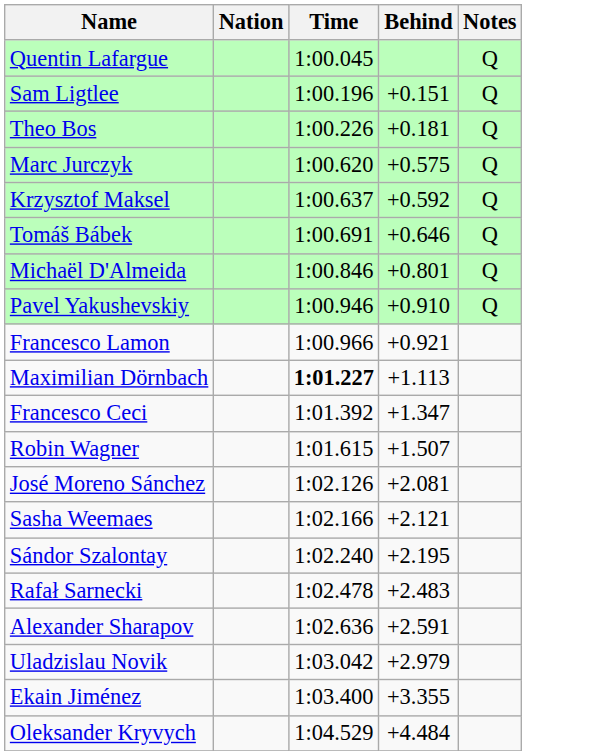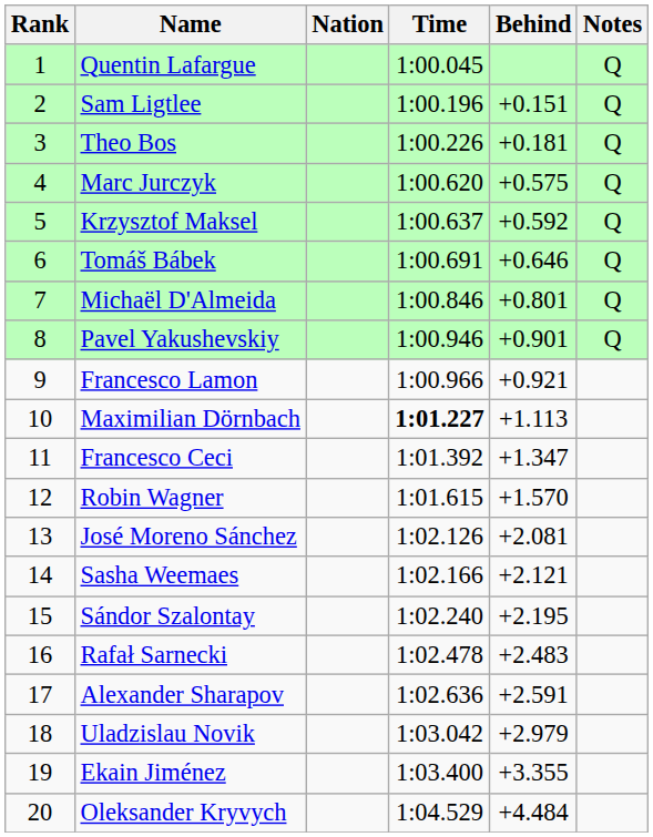 <table class="wikitable sortable" style="text-align:center">
 <tr>
+<th>Rank</th>
 <th>Name</th>
 <th>Nation</th>
 <th>Time</th>
 <th>Behind</th>
 <th>Notes</th>
 </tr>
 <tr bgcolor=bbffbb>
+<td>1</td>
 <td align=left><a href='#'>Quentin Lafargue</a></td>
 <td align=left></td>
 <td>1:00.045</td>
 <td></td>
 <td>Q</td>
 </tr>
 <tr bgcolor=bbffbb>
+<td>2</td>
 <td align=left><a href='#'>Sam Ligtlee</a></td>
 <td align=left></td>
 <td>1:00.196</td>
 <td>+0.151</td>
 <td>Q</td>
 </tr>
 <tr bgcolor=bbffbb>
+<td>3</td>
 <td align=left><a href='#'>Theo Bos</a></td>
 <td align=left></td>
 <td>1:00.226</td>
 <td>+0.181</td>
 <td>Q</td>
 </tr>
 <tr bgcolor=bbffbb>
+<td>4</td>
 <td align=left><a href='#'>Marc Jurczyk</a></td>
 <td align=left></td>
 <td>1:00.620</td>
 <td>+0.575</td>
 <td>Q</td>
 </tr>
 <tr bgcolor=bbffbb>
+<td>5</td>
 <td align=left><a href='#'>Krzysztof Maksel</a></td>
 <td align=left></td>
 <td>1:00.637</td>
 <td>+0.592</td>
 <td>Q</td>
 </tr>
 <tr bgcolor=bbffbb>
+<td>6</td>
 <td align=left><a href='#'>Tomáš Bábek</a></td>
 <td align=left></td>
 <td>1:00.691</td>
 <td>+0.646</td>
 <td>Q</td>
 </tr>
 <tr bgcolor=bbffbb>
+<td>7</td>
 <td align=left><a href='#'>Michaël D'Almeida</a></td>
 <td align=left></td>
 <td>1:00.846</td>
 <td>+0.801</td>
 <td>Q</td>
 </tr>
 <tr bgcolor=bbffbb>
+<td>8</td>
 <td align=left><a href='#'>Pavel Yakushevskiy</a></td>
 <td align=left></td>
 <td>1:00.946</td>
-<td>+0.910</td>
+<td>+0.901</td>
 <td>Q</td>
 </tr>
 <tr>
+<td>9</td>
 <td align=left><a href='#'>Francesco Lamon</a></td>
 <td align=left></td>
 <td>1:00.966</td>
 <td>+0.921</td>
 <td></td>
 </tr>
 <tr>
+<td>10</td>
 <td align=left><a href='#'>Maximilian Dörnbach</a></td>
 <td align=left></td>
 <td><strong>1:01.227</strong></td>
 <td>+1.113</td>
 <td></td>
 </tr>
 <tr>
+<td>11</td>
 <td align=left><a href='#'>Francesco Ceci</a></td>
 <td align=left></td>
 <td>1:01.392</td>
 <td>+1.347</td>
 <td></td>
 </tr>
 <tr>
+<td>12</td>
 <td align=left><a href='#'>Robin Wagner</a></td>
 <td align=left></td>
 <td>1:01.615</td>
-<td>+1.507</td>
+<td>+1.570</td>
 <td></td>
 </tr>
 <tr>
+<td>13</td>
 <td align=left><a href='#'>José Moreno Sánchez</a></td>
 <td align=left></td>
 <td>1:02.126</td>
 <td>+2.081</td>
 <td></td>
 </tr>
 <tr>
+<td>14</td>
 <td align=left><a href='#'>Sasha Weemaes</a></td>
 <td align=left></td>
 <td>1:02.166</td>
 <td>+2.121</td>
 <td></td>
 </tr>
 <tr>
+<td>15</td>
 <td align=left><a href='#'>Sándor Szalontay</a></td>
 <td align=left></td>
 <td>1:02.240</td>
 <td>+2.195</td>
 <td></td>
 </tr>
 <tr>
+<td>16</td>
 <td align=left><a href='#'>Rafał Sarnecki</a></td>
 <td align=left></td>
 <td>1:02.478</td>
 <td>+2.483</td>
 <td></td>
 </tr>
 <tr>
+<td>17</td>
 <td align=left><a href='#'>Alexander Sharapov</a></td>
 <td align=left></td>
 <td>1:02.636</td>
 <td>+2.591</td>
 <td></td>
 </tr>
 <tr>
+<td>18</td>
 <td align=left><a href='#'>Uladzislau Novik</a></td>
 <td align=left></td>
 <td>1:03.042</td>
 <td>+2.979</td>
 <td></td>
 </tr>
 <tr>
+<td>19</td>
 <td align=left><a href='#'>Ekain Jiménez</a></td>
 <td align=left></td>
 <td>1:03.400</td>
 <td>+3.355</td>
 <td></td>
 </tr>
 <tr>
+<td>20</td>
 <td align=left><a href='#'>Oleksander Kryvych</a></td>
 <td align=left></td>
 <td>1:04.529</td>
 <td>+4.484</td>
 <td></td>
 </tr>
 </table>
